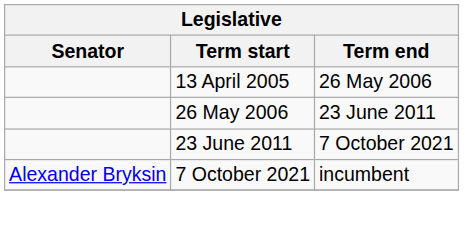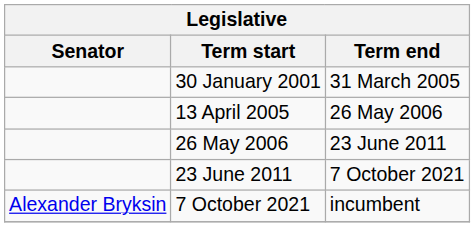 <table class="wikitable sortable">
 <tr>
 <th colspan=3>Legislative</th>
 </tr>
 <tr>
 <th>Senator</th>
 <th>Term start</th>
 <th>Term end</th>
+</tr>
+<tr>
+<td></td>
+<td>30 January 2001</td>
+<td>31 March 2005</td>
 </tr>
 <tr>
 <td></td>
 <td>13 April 2005</td>
 <td>26 May 2006</td>
 </tr>
 <tr>
 <td></td>
 <td>26 May 2006</td>
 <td>23 June 2011</td>
 </tr>
 <tr>
 <td></td>
 <td>23 June 2011</td>
 <td>7 October 2021</td>
 </tr>
 <tr>
 <td><a href='#'>Alexander Bryksin</a></td>
 <td>7 October 2021</td>
 <td>incumbent</td>
 </tr>
 <tr>
 </tr>
 </table>
